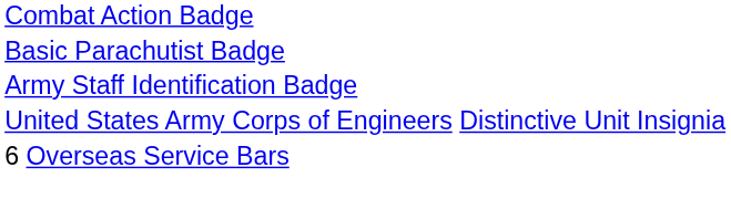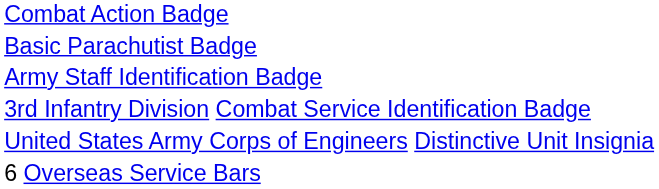 <table>
 <tr>
 <td></td>
 <td><a href='#'>Combat Action Badge</a></td>
 </tr>
 <tr>
 <td></td>
 <td><a href='#'>Basic Parachutist Badge</a></td>
 </tr>
 <tr>
 <td></td>
 <td><a href='#'>Army Staff Identification Badge</a></td>
 </tr>
 <tr>
 <td></td>
+<td><a href='#'>3rd Infantry Division</a> <a href='#'>Combat Service Identification Badge</a></td>
+</tr>
+<tr>
+<td></td>
 <td><a href='#'>United States Army Corps of Engineers</a> <a href='#'>Distinctive Unit Insignia</a></td>
 </tr>
 <tr>
 <td></td>
 <td>6 <a href='#'>Overseas Service Bars</a></td>
 </tr>
 </table>
